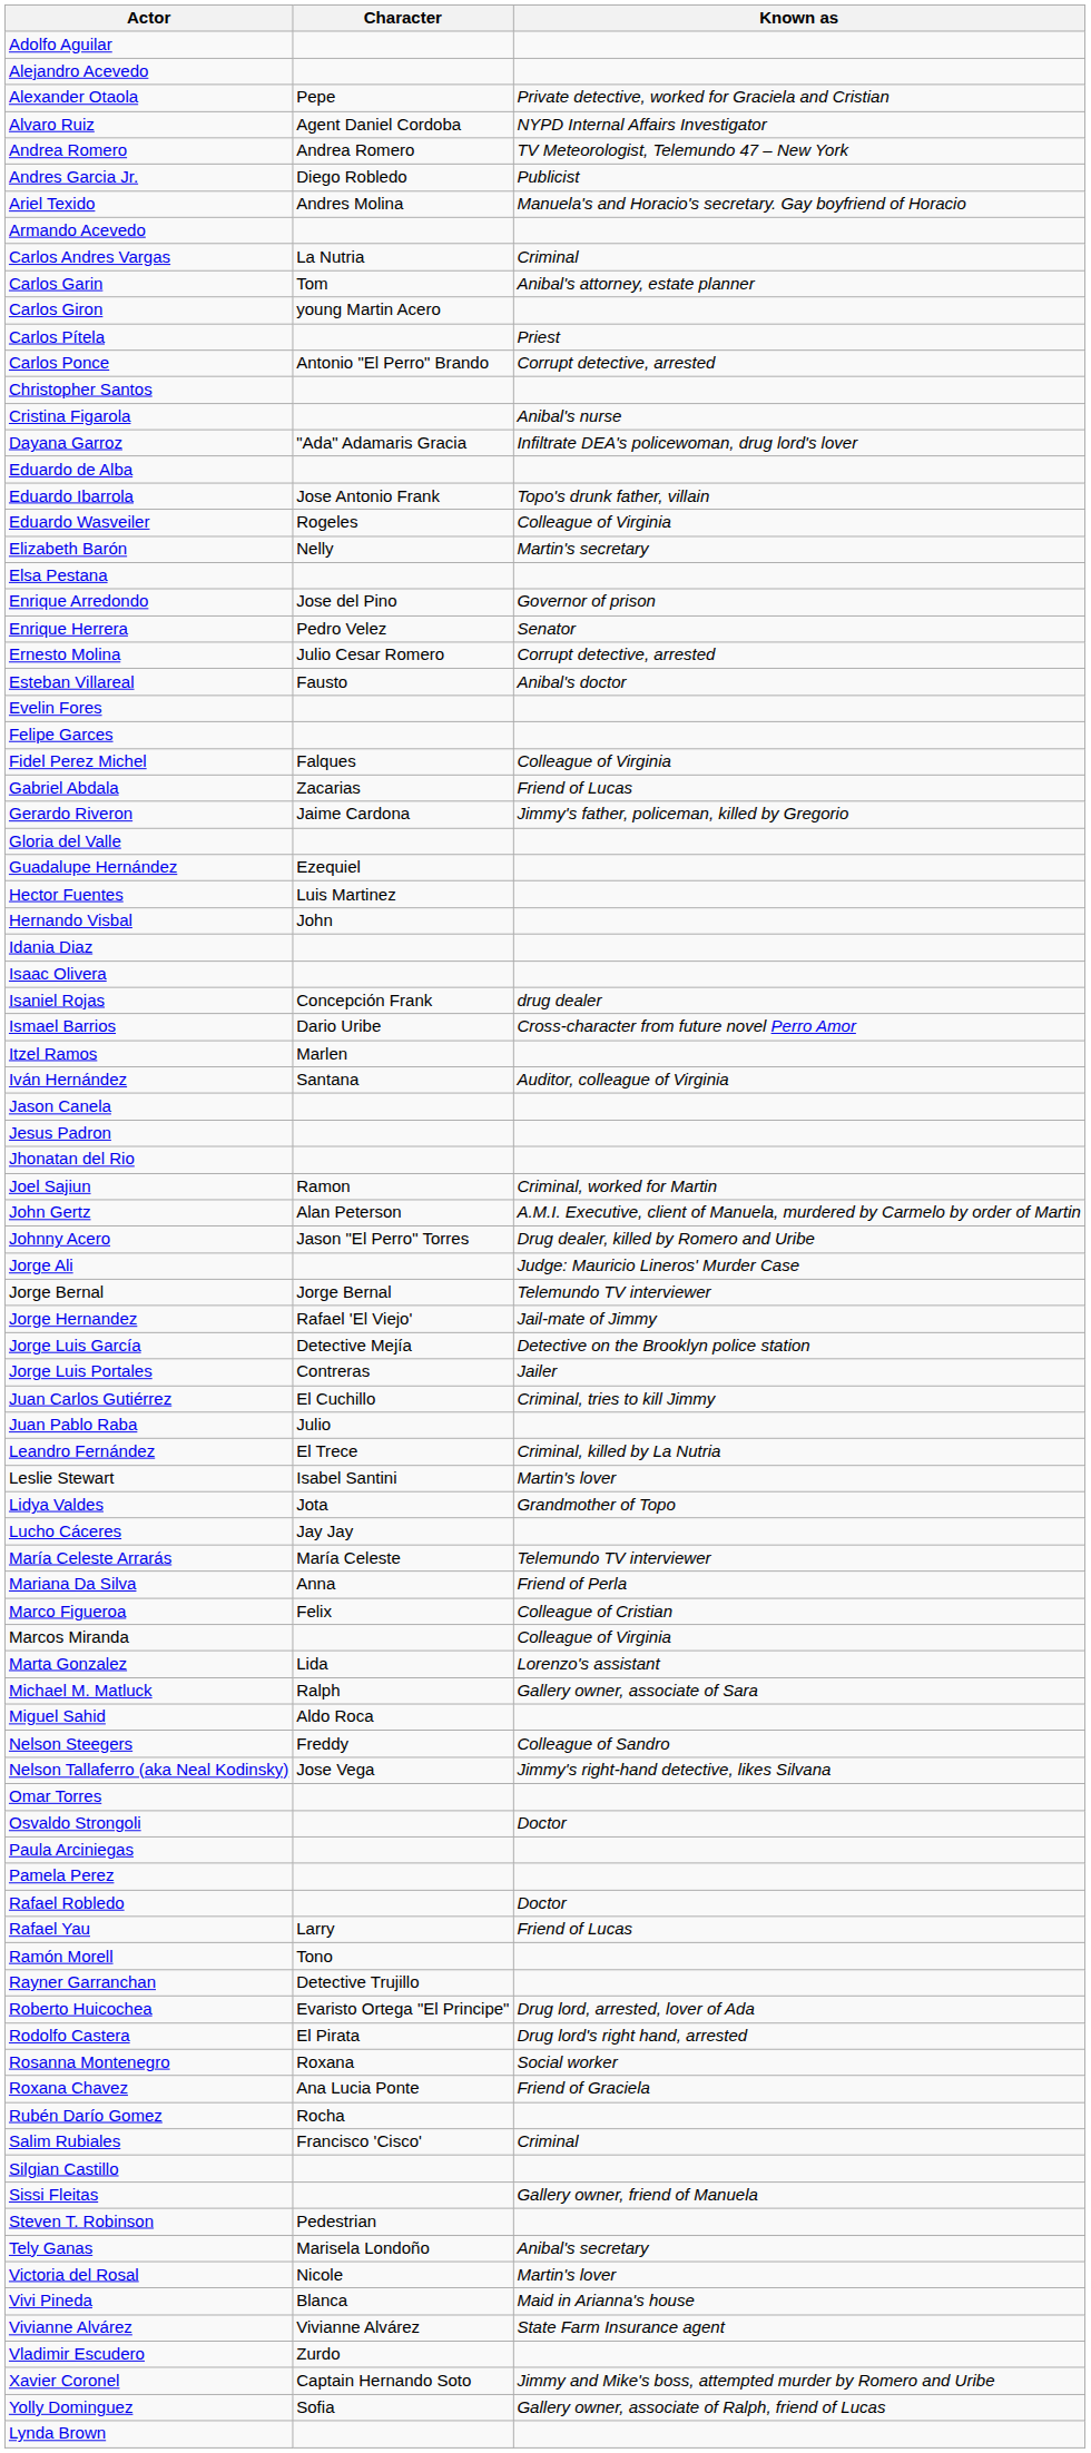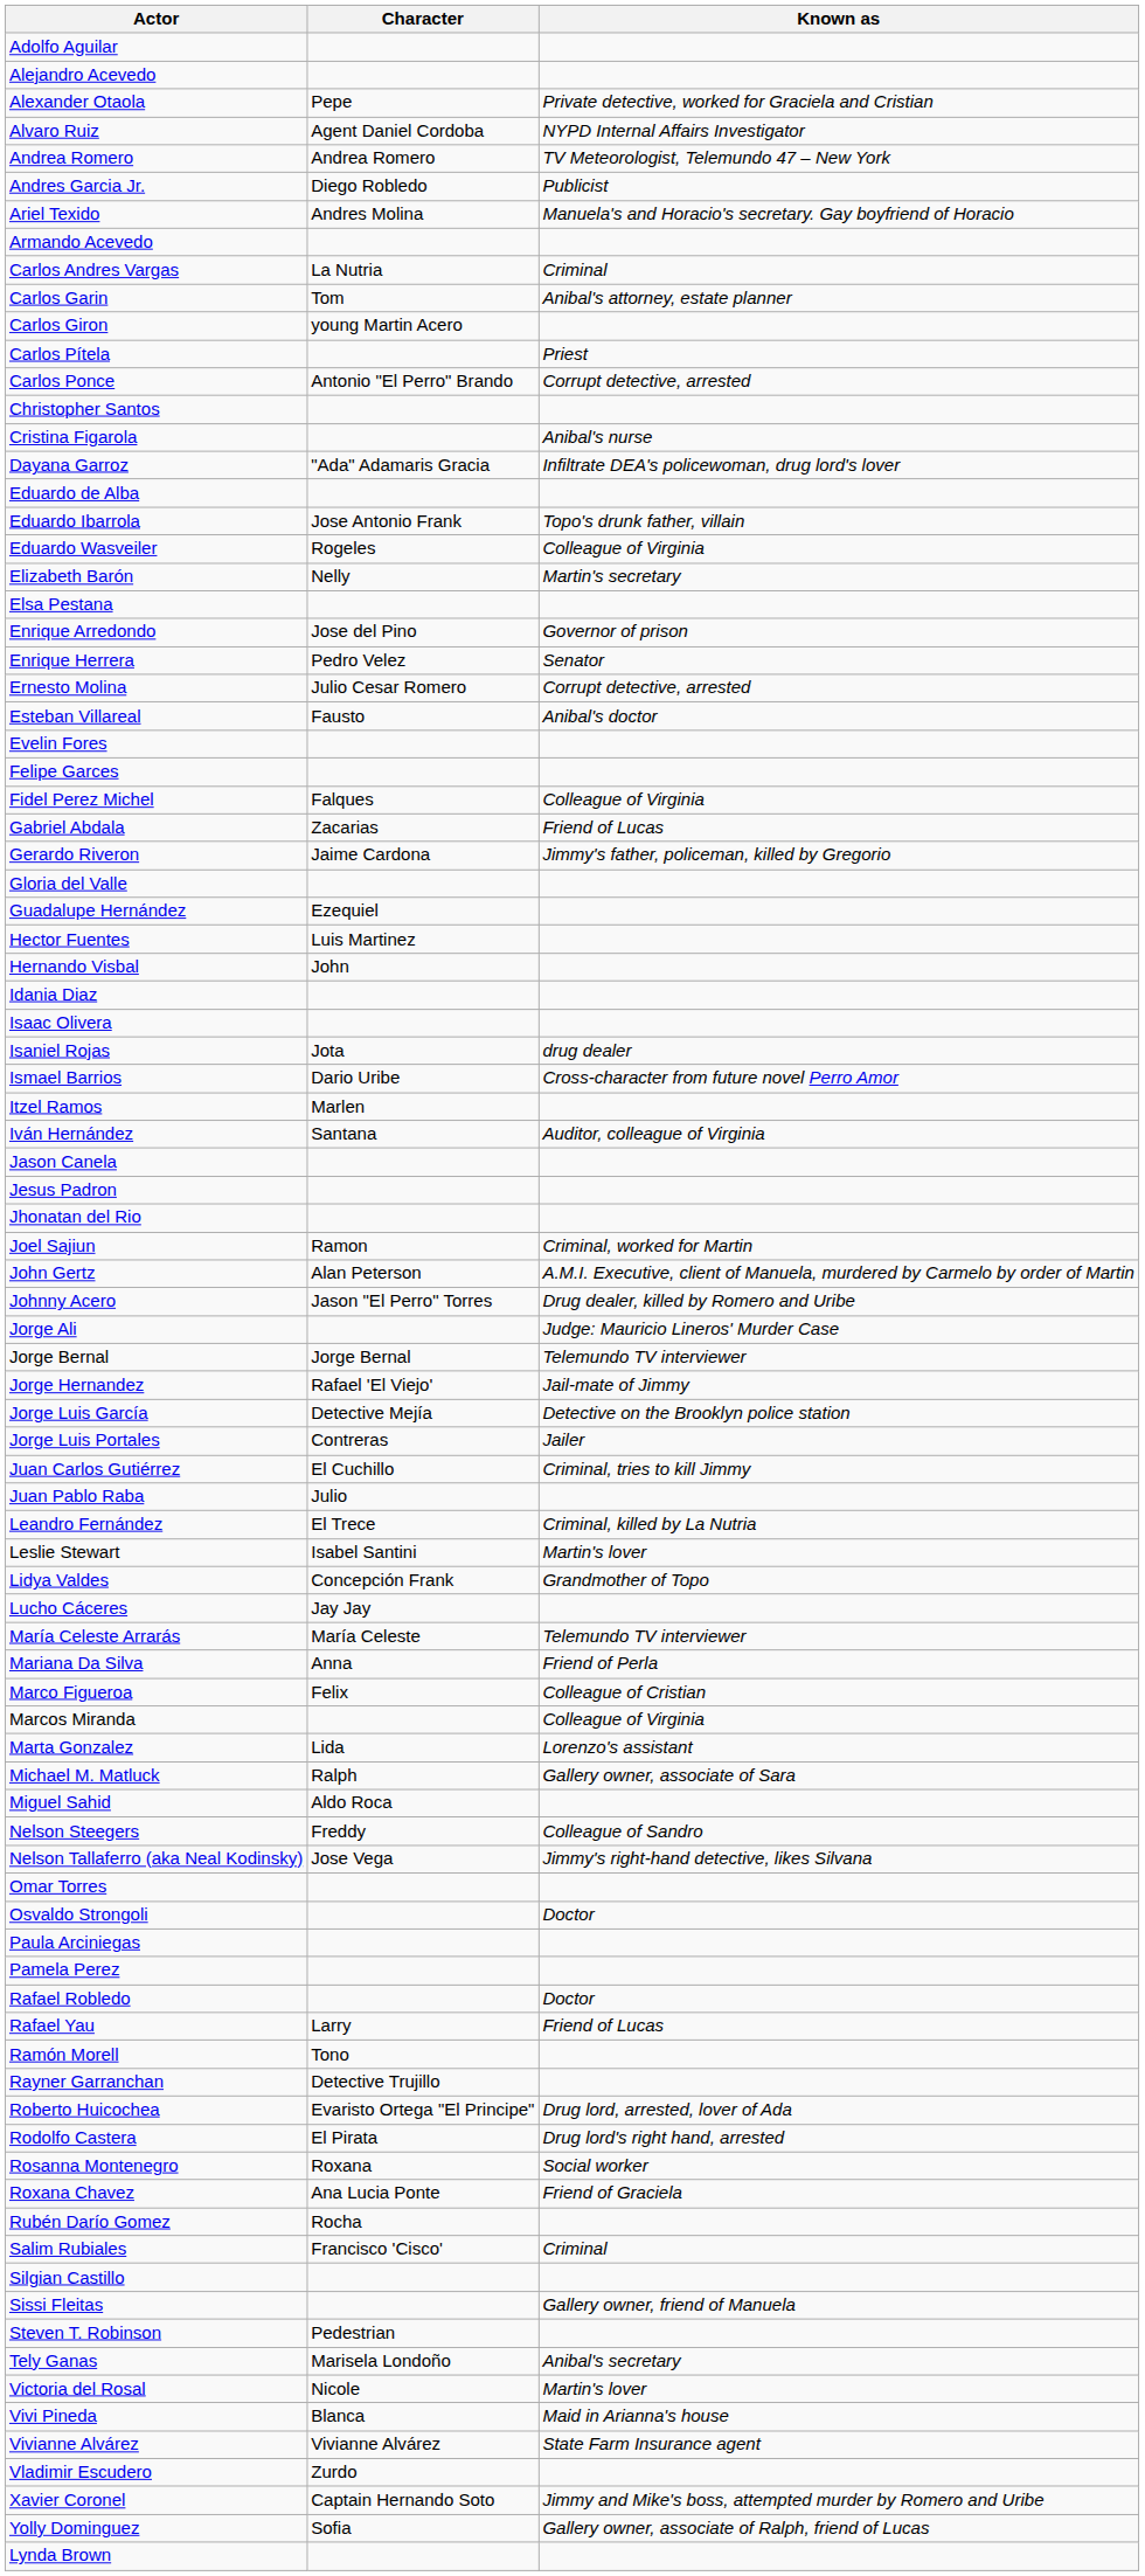 <table class="wikitable">
 <tr>
 <th>Actor</th>
 <th>Character</th>
 <th>Known as</th>
 </tr>
 <tr>
 <td><a href='#'>Adolfo Aguilar</a></td>
 <td></td>
 <td></td>
 </tr>
 <tr>
 <td><a href='#'>Alejandro Acevedo</a></td>
 <td></td>
 <td></td>
 </tr>
 <tr>
 <td><a href='#'>Alexander Otaola</a></td>
 <td>Pepe</td>
 <td><em>Private detective, worked for Graciela and Cristian</em></td>
 </tr>
 <tr>
 <td><a href='#'>Alvaro Ruiz</a></td>
 <td>Agent Daniel Cordoba</td>
 <td><em>NYPD Internal Affairs Investigator</em></td>
 </tr>
 <tr>
 <td><a href='#'>Andrea Romero</a></td>
 <td>Andrea Romero</td>
 <td><em>TV Meteorologist, Telemundo 47 – New York</em></td>
 </tr>
 <tr>
 <td><a href='#'>Andres Garcia Jr.</a></td>
 <td>Diego Robledo</td>
 <td><em>Publicist</em></td>
 </tr>
 <tr>
 <td><a href='#'>Ariel Texido</a></td>
 <td>Andres Molina</td>
 <td><em>Manuela's and Horacio's secretary. Gay boyfriend of Horacio</em></td>
 </tr>
 <tr>
 <td><a href='#'>Armando Acevedo</a></td>
 <td></td>
 <td></td>
 </tr>
 <tr>
 <td><a href='#'>Carlos Andres Vargas</a></td>
 <td>La Nutria</td>
 <td><em>Criminal</em></td>
 </tr>
 <tr>
 <td><a href='#'>Carlos Garin</a></td>
 <td>Tom</td>
 <td><em>Anibal's attorney, estate planner</em></td>
 </tr>
 <tr>
 <td><a href='#'>Carlos Giron</a></td>
 <td>young Martin Acero</td>
 <td></td>
 </tr>
 <tr>
 <td><a href='#'>Carlos Pítela</a></td>
 <td></td>
 <td><em>Priest</em></td>
 </tr>
 <tr>
 <td><a href='#'>Carlos Ponce</a></td>
 <td>Antonio "El Perro" Brando</td>
 <td><em>Corrupt detective, arrested</em></td>
 </tr>
 <tr>
 <td><a href='#'>Christopher Santos</a></td>
 <td></td>
 <td></td>
 </tr>
 <tr>
 <td><a href='#'>Cristina Figarola</a></td>
 <td></td>
 <td><em>Anibal's nurse</em></td>
 </tr>
 <tr>
 <td><a href='#'>Dayana Garroz</a></td>
 <td>"Ada" Adamaris Gracia</td>
 <td><em>Infiltrate DEA's policewoman, drug lord's lover</em></td>
 </tr>
 <tr>
 <td><a href='#'>Eduardo de Alba</a></td>
 <td></td>
 <td></td>
 </tr>
 <tr>
 <td><a href='#'>Eduardo Ibarrola</a></td>
 <td>Jose Antonio Frank</td>
 <td><em>Topo's drunk father, villain </em></td>
 </tr>
 <tr>
 <td><a href='#'>Eduardo Wasveiler</a></td>
 <td>Rogeles</td>
 <td><em>Colleague of Virginia </em></td>
 </tr>
 <tr>
 <td><a href='#'>Elizabeth Barón</a></td>
 <td>Nelly</td>
 <td><em>Martin's secretary</em></td>
 </tr>
 <tr>
 <td><a href='#'>Elsa Pestana</a></td>
 <td></td>
 <td></td>
 </tr>
 <tr>
 <td><a href='#'>Enrique Arredondo</a></td>
 <td>Jose del Pino</td>
 <td><em>Governor of prison</em></td>
 </tr>
 <tr>
 <td><a href='#'>Enrique Herrera</a></td>
 <td>Pedro Velez</td>
 <td><em>Senator</em></td>
 </tr>
 <tr>
 <td><a href='#'>Ernesto Molina</a></td>
 <td>Julio Cesar Romero</td>
 <td><em>Corrupt detective, arrested</em></td>
 </tr>
 <tr>
 <td><a href='#'>Esteban Villareal</a></td>
 <td>Fausto</td>
 <td><em>Anibal's doctor</em></td>
 </tr>
 <tr>
 <td><a href='#'>Evelin Fores</a></td>
 <td></td>
 <td></td>
 </tr>
 <tr>
 <td><a href='#'>Felipe Garces</a></td>
 <td></td>
 <td></td>
 </tr>
 <tr>
 <td><a href='#'>Fidel Perez Michel</a></td>
 <td>Falques</td>
 <td><em>Colleague of Virginia </em></td>
 </tr>
 <tr>
 <td><a href='#'>Gabriel Abdala</a></td>
 <td>Zacarias</td>
 <td><em>Friend of Lucas </em></td>
 </tr>
 <tr>
 <td><a href='#'>Gerardo Riveron</a></td>
 <td>Jaime Cardona</td>
 <td><em>Jimmy's father, policeman, killed by Gregorio</em></td>
 </tr>
 <tr>
 <td><a href='#'>Gloria del Valle</a></td>
 <td></td>
 <td></td>
 </tr>
 <tr>
 <td><a href='#'>Guadalupe Hernández</a></td>
 <td>Ezequiel</td>
 <td></td>
 </tr>
 <tr>
 <td><a href='#'>Hector Fuentes</a></td>
 <td>Luis Martinez</td>
 <td></td>
 </tr>
 <tr>
 <td><a href='#'>Hernando Visbal</a></td>
 <td>John</td>
 <td></td>
 </tr>
 <tr>
 <td><a href='#'>Idania Diaz</a></td>
 <td></td>
 <td></td>
 </tr>
 <tr>
 <td><a href='#'>Isaac Olivera</a></td>
 <td></td>
 <td></td>
 </tr>
 <tr>
 <td><a href='#'>Isaniel Rojas</a></td>
-<td>Concepción Frank</td>
+<td>Jota</td>
 <td><em>drug dealer</em></td>
 </tr>
 <tr>
 <td><a href='#'>Ismael Barrios</a></td>
 <td>Dario Uribe</td>
 <td><em>Cross-character from future novel <a href='#'>Perro Amor</a></em></td>
 </tr>
 <tr>
 <td><a href='#'>Itzel Ramos</a></td>
 <td>Marlen</td>
 <td></td>
 </tr>
 <tr>
 <td><a href='#'>Iván Hernández</a></td>
 <td>Santana</td>
 <td><em>Auditor, colleague of Virginia</em></td>
 </tr>
 <tr>
 <td><a href='#'>Jason Canela</a></td>
 <td></td>
 <td></td>
 </tr>
 <tr>
 <td><a href='#'>Jesus Padron</a></td>
 <td></td>
 <td></td>
 </tr>
 <tr>
 <td><a href='#'>Jhonatan del Rio</a></td>
 <td></td>
 <td></td>
 </tr>
 <tr>
 <td><a href='#'>Joel Sajiun</a></td>
 <td>Ramon</td>
 <td><em>Criminal, worked for Martin</em></td>
 </tr>
 <tr>
 <td><a href='#'>John Gertz</a></td>
 <td>Alan Peterson</td>
 <td><em>A.M.I. Executive, client of Manuela, murdered by Carmelo by order of Martin</em></td>
 </tr>
 <tr>
 <td><a href='#'>Johnny Acero</a></td>
 <td>Jason "El Perro" Torres</td>
 <td><em>Drug dealer, killed by Romero and Uribe</em></td>
 </tr>
 <tr>
 <td><a href='#'>Jorge Ali</a></td>
 <td></td>
 <td><em>Judge: Mauricio Lineros' Murder Case</em></td>
 </tr>
 <tr>
 <td>Jorge Bernal</td>
 <td>Jorge Bernal</td>
 <td><em>Telemundo TV interviewer</em></td>
 </tr>
 <tr>
 <td><a href='#'>Jorge Hernandez</a></td>
 <td>Rafael 'El Viejo'</td>
 <td><em>Jail-mate of Jimmy</em></td>
 </tr>
 <tr>
 <td><a href='#'>Jorge Luis García</a></td>
 <td>Detective Mejía</td>
 <td><em>Detective on the Brooklyn police station</em></td>
 </tr>
 <tr>
 <td><a href='#'>Jorge Luis Portales</a></td>
 <td>Contreras</td>
 <td><em>Jailer</em></td>
 </tr>
 <tr>
 <td><a href='#'>Juan Carlos Gutiérrez</a></td>
 <td>El Cuchillo</td>
 <td><em>Criminal, tries to kill Jimmy</em></td>
 </tr>
 <tr>
 <td><a href='#'>Juan Pablo Raba</a></td>
 <td>Julio</td>
 <td></td>
 </tr>
 <tr>
 <td><a href='#'>Leandro Fernández</a></td>
 <td>El Trece</td>
 <td><em>Criminal, killed by La Nutria</em></td>
 </tr>
 <tr>
 <td>Leslie Stewart</td>
 <td>Isabel Santini</td>
 <td><em>Martin's lover</em></td>
 </tr>
 <tr>
 <td><a href='#'>Lidya Valdes</a></td>
-<td>Jota</td>
+<td>Concepción Frank</td>
 <td><em>Grandmother of Topo</em></td>
 </tr>
 <tr>
 <td><a href='#'>Lucho Cáceres</a></td>
 <td>Jay Jay</td>
 <td></td>
 </tr>
 <tr>
 <td><a href='#'>María Celeste Arrarás</a></td>
 <td>María Celeste</td>
 <td><em>Telemundo TV interviewer</em></td>
 </tr>
 <tr>
 <td><a href='#'>Mariana Da Silva</a></td>
 <td>Anna</td>
 <td><em>Friend of Perla</em></td>
 </tr>
 <tr>
 <td><a href='#'>Marco Figueroa</a></td>
 <td>Felix</td>
 <td><em>Colleague of Cristian</em></td>
 </tr>
 <tr>
 <td>Marcos Miranda</td>
 <td></td>
 <td><em>Colleague of Virginia</em></td>
 </tr>
 <tr>
 <td><a href='#'>Marta Gonzalez</a></td>
 <td>Lida</td>
 <td><em>Lorenzo's assistant</em></td>
 </tr>
 <tr>
 <td><a href='#'>Michael M. Matluck</a></td>
 <td>Ralph</td>
 <td><em>Gallery owner, associate of Sara</em></td>
 </tr>
 <tr>
 <td><a href='#'>Miguel Sahid</a></td>
 <td>Aldo Roca</td>
 <td></td>
 </tr>
 <tr>
 <td><a href='#'>Nelson Steegers</a></td>
 <td>Freddy</td>
 <td><em>Colleague of Sandro</em></td>
 </tr>
 <tr>
 <td><a href='#'>Nelson Tallaferro (aka Neal Kodinsky)</a></td>
 <td>Jose Vega</td>
 <td><em>Jimmy's right-hand detective, likes Silvana</em></td>
 </tr>
 <tr>
 <td><a href='#'>Omar Torres</a></td>
 <td></td>
 <td></td>
 </tr>
 <tr>
 <td><a href='#'>Osvaldo Strongoli</a></td>
 <td></td>
 <td><em>Doctor</em></td>
 </tr>
 <tr>
 <td><a href='#'>Paula Arciniegas</a></td>
 <td></td>
 <td></td>
 </tr>
 <tr>
 <td><a href='#'>Pamela Perez</a></td>
 <td></td>
 <td></td>
 </tr>
 <tr>
 <td><a href='#'>Rafael Robledo</a></td>
 <td></td>
 <td><em>Doctor</em></td>
 </tr>
 <tr>
 <td><a href='#'>Rafael Yau</a></td>
 <td>Larry</td>
 <td><em>Friend of Lucas </em></td>
 </tr>
 <tr>
 <td><a href='#'>Ramón Morell</a></td>
 <td>Tono</td>
 <td></td>
 </tr>
 <tr>
 <td><a href='#'>Rayner Garranchan</a></td>
 <td>Detective Trujillo</td>
 <td></td>
 </tr>
 <tr>
 <td><a href='#'>Roberto Huicochea</a></td>
 <td>Evaristo Ortega "El Principe"</td>
 <td><em>Drug lord, arrested, lover of Ada</em></td>
 </tr>
 <tr>
 <td><a href='#'>Rodolfo Castera</a></td>
 <td>El Pirata</td>
 <td><em>Drug lord's right hand, arrested</em></td>
 </tr>
 <tr>
 <td><a href='#'>Rosanna Montenegro</a></td>
 <td>Roxana</td>
 <td><em>Social worker</em></td>
 </tr>
 <tr>
 <td><a href='#'>Roxana Chavez</a></td>
 <td>Ana Lucia Ponte</td>
 <td><em>Friend of Graciela</em></td>
 </tr>
 <tr>
 <td><a href='#'>Rubén Darío Gomez</a></td>
 <td>Rocha</td>
 <td></td>
 </tr>
 <tr>
 <td><a href='#'>Salim Rubiales</a></td>
 <td>Francisco 'Cisco'</td>
 <td><em>Criminal</em></td>
 </tr>
 <tr>
 <td><a href='#'>Silgian Castillo</a></td>
 <td></td>
 <td></td>
 </tr>
 <tr>
 <td><a href='#'>Sissi Fleitas</a></td>
 <td></td>
 <td><em>Gallery owner, friend of Manuela</em></td>
 </tr>
 <tr>
 <td><a href='#'>Steven T. Robinson</a></td>
 <td>Pedestrian</td>
 <td></td>
 </tr>
 <tr>
 <td><a href='#'>Tely Ganas</a></td>
 <td>Marisela Londoño</td>
 <td><em>Anibal's secretary</em></td>
 </tr>
 <tr>
 <td><a href='#'>Victoria del Rosal</a></td>
 <td>Nicole</td>
 <td><em>Martin's lover</em></td>
 </tr>
 <tr>
 <td><a href='#'>Vivi Pineda</a></td>
 <td>Blanca</td>
 <td><em>Maid in Arianna's house</em></td>
 </tr>
 <tr>
 <td><a href='#'>Vivianne Alvárez</a></td>
 <td>Vivianne Alvárez</td>
 <td><em>State Farm Insurance agent</em></td>
 </tr>
 <tr>
 <td><a href='#'>Vladimir Escudero</a></td>
 <td>Zurdo</td>
 <td></td>
 </tr>
 <tr>
 <td><a href='#'>Xavier Coronel</a></td>
 <td>Captain Hernando Soto</td>
 <td><em>Jimmy and Mike's boss, attempted murder by Romero and Uribe</em></td>
 </tr>
 <tr>
 <td><a href='#'>Yolly Dominguez</a></td>
 <td>Sofia</td>
 <td><em>Gallery owner, associate of Ralph, friend of Lucas</em></td>
 </tr>
 <tr>
 <td><a href='#'>Lynda Brown</a></td>
 <td></td>
 <td></td>
 </tr>
 </table>
